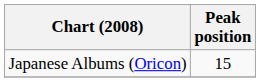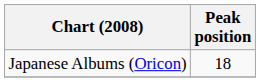 <table class="wikitable">
 <tr>
 <th style="text-align:center;">Chart (2008)</th>
 <th style="text-align:center;">Peak<br>position</th>
 </tr>
 <tr>
 <td>Japanese Albums (<a href='#'>Oricon</a>)</td>
-<td align="center">15</td>
+<td align="center">18</td>
 </tr>
 <tr>
 </tr>
 </table>
